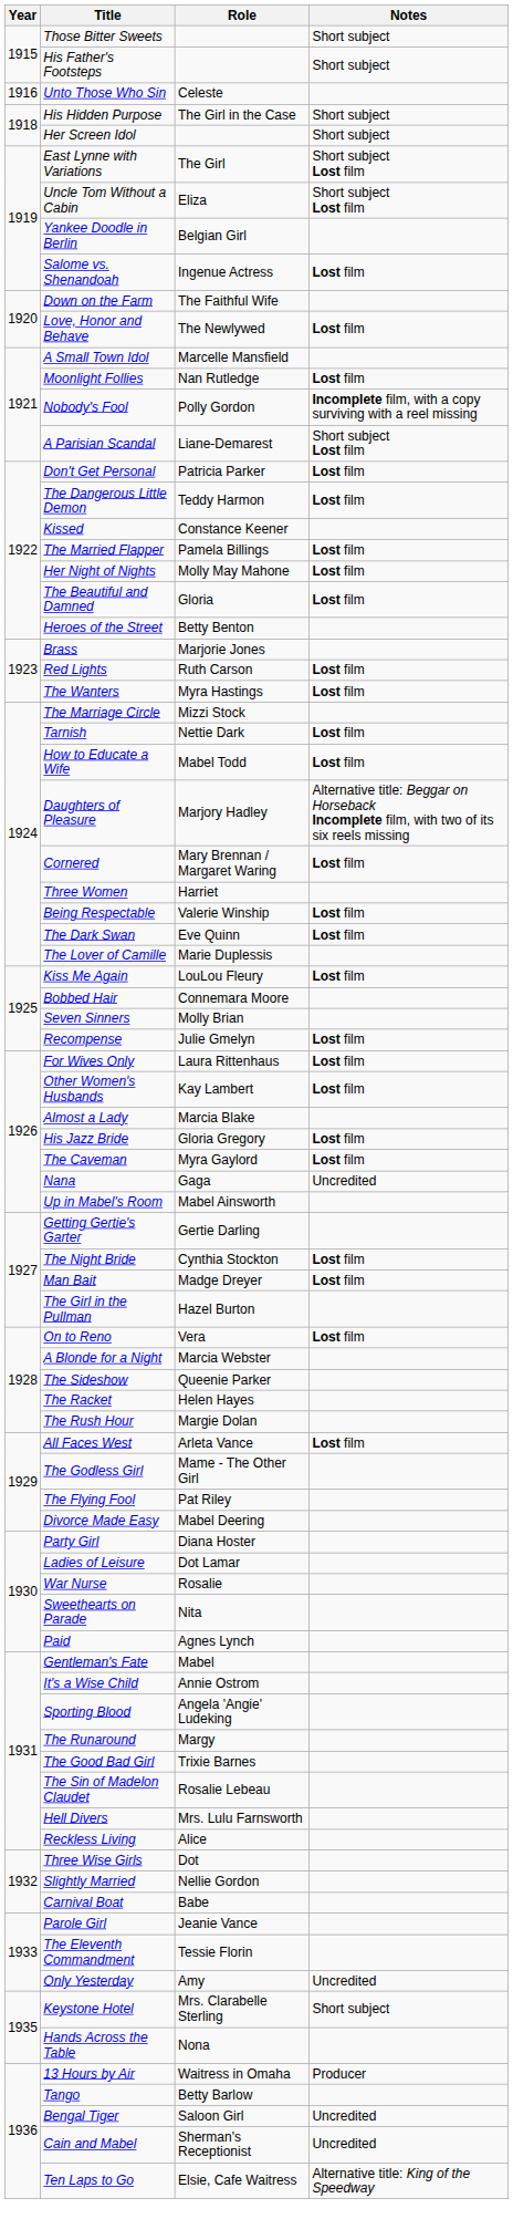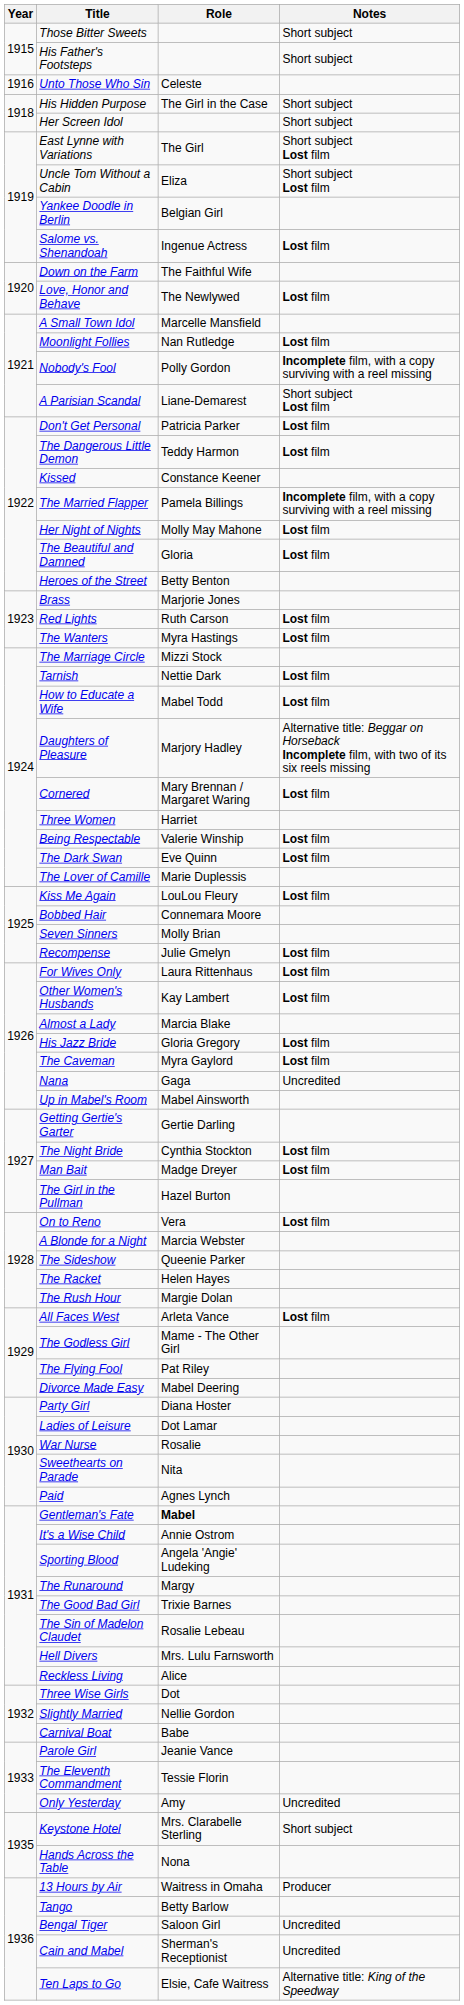 <table class="wikitable sortable">
 <tr>
 <th class="unsortable">Year</th>
 <th>Title</th>
 <th>Role</th>
 <th class="unsortable">Notes</th>
 </tr>
 <tr>
 <td rowspan=2>1915</td>
 <td><em>Those Bitter Sweets</em></td>
 <td></td>
 <td>Short subject</td>
 </tr>
 <tr>
 <td><em>His Father's Footsteps</em></td>
 <td></td>
 <td>Short subject</td>
 </tr>
 <tr>
 <td>1916</td>
 <td><em><a href='#'>Unto Those Who Sin</a></em></td>
 <td>Celeste</td>
 <td></td>
 </tr>
 <tr>
 <td rowspan=2>1918</td>
 <td><em>His Hidden Purpose</em></td>
 <td>The Girl in the Case</td>
 <td>Short subject</td>
 </tr>
 <tr>
 <td><em>Her Screen Idol</em></td>
 <td></td>
 <td>Short subject</td>
 </tr>
 <tr>
 <td rowspan=4>1919</td>
 <td><em>East Lynne with Variations</em></td>
 <td>The Girl</td>
 <td>Short subject <br> <strong>Lost</strong> film</td>
 </tr>
 <tr>
 <td><em>Uncle Tom Without a Cabin</em></td>
 <td>Eliza</td>
 <td>Short subject <br> <strong>Lost</strong> film</td>
 </tr>
 <tr>
 <td><em><a href='#'>Yankee Doodle in Berlin</a></em></td>
 <td>Belgian Girl</td>
 <td></td>
 </tr>
 <tr>
 <td><em><a href='#'>Salome vs. Shenandoah</a></em></td>
 <td>Ingenue Actress</td>
 <td><strong>Lost</strong> film</td>
 </tr>
 <tr>
 <td rowspan=2>1920</td>
 <td><em><a href='#'>Down on the Farm</a></em></td>
 <td>The Faithful Wife</td>
 <td></td>
 </tr>
 <tr>
 <td><em><a href='#'>Love, Honor and Behave</a></em></td>
 <td>The Newlywed</td>
 <td><strong>Lost</strong> film</td>
 </tr>
 <tr>
 <td rowspan=4>1921</td>
 <td data-sort-value="Small Town Idol, A"><em><a href='#'>A Small Town Idol</a></em></td>
 <td>Marcelle Mansfield</td>
 <td></td>
 </tr>
 <tr>
 <td><em><a href='#'>Moonlight Follies</a></em></td>
 <td>Nan Rutledge</td>
 <td><strong>Lost</strong> film</td>
 </tr>
 <tr>
 <td><em><a href='#'>Nobody's Fool</a></em></td>
 <td>Polly Gordon</td>
 <td><strong>Incomplete</strong> film, with a copy surviving with a reel missing</td>
 </tr>
 <tr>
 <td data-sort-value="Parisian Scandal, A"><em><a href='#'>A Parisian Scandal</a></em></td>
 <td>Liane-Demarest</td>
 <td>Short subject <br> <strong>Lost</strong> film</td>
 </tr>
 <tr>
 <td rowspan=7>1922</td>
 <td><em><a href='#'>Don't Get Personal</a></em></td>
 <td>Patricia Parker</td>
 <td><strong>Lost</strong> film</td>
 </tr>
 <tr>
 <td data-sort-value="Dangerous Little Demon, The"><em><a href='#'>The Dangerous Little Demon</a></em></td>
 <td>Teddy Harmon</td>
 <td><strong>Lost</strong> film</td>
 </tr>
 <tr>
 <td><em><a href='#'>Kissed</a></em></td>
 <td>Constance Keener</td>
 <td></td>
 </tr>
 <tr>
 <td data-sort-value="Married Flapper, The"><em><a href='#'>The Married Flapper</a></em></td>
 <td>Pamela Billings</td>
-<td><strong>Lost</strong> film</td>
+<td><strong>Incomplete</strong> film, with a copy surviving with a reel missing</td>
 </tr>
 <tr>
 <td><em><a href='#'>Her Night of Nights</a></em></td>
 <td>Molly May Mahone</td>
 <td><strong>Lost</strong> film</td>
 </tr>
 <tr>
 <td data-sort-value="Beautiful and Damned, The"><em><a href='#'>The Beautiful and Damned</a></em></td>
 <td>Gloria</td>
 <td><strong>Lost</strong> film</td>
 </tr>
 <tr>
 <td><em><a href='#'>Heroes of the Street</a></em></td>
 <td>Betty Benton</td>
 <td></td>
 </tr>
 <tr>
 <td rowspan=3>1923</td>
 <td><em><a href='#'>Brass</a></em></td>
 <td>Marjorie Jones</td>
 <td></td>
 </tr>
 <tr>
 <td><em><a href='#'>Red Lights</a></em></td>
 <td>Ruth Carson</td>
 <td><strong>Lost</strong> film</td>
 </tr>
 <tr>
 <td data-sort-value="Wanters, The"><em><a href='#'>The Wanters</a></em></td>
 <td>Myra Hastings</td>
 <td><strong>Lost</strong> film</td>
 </tr>
 <tr>
 <td rowspan=9>1924</td>
 <td data-sort-value="Marriage Circle, The"><em><a href='#'>The Marriage Circle</a></em></td>
 <td>Mizzi Stock</td>
 <td></td>
 </tr>
 <tr>
 <td><em><a href='#'>Tarnish</a></em></td>
 <td>Nettie Dark</td>
 <td><strong>Lost</strong> film</td>
 </tr>
 <tr>
 <td><em><a href='#'>How to Educate a Wife</a></em></td>
 <td>Mabel Todd</td>
 <td><strong>Lost</strong> film</td>
 </tr>
 <tr>
 <td><em><a href='#'>Daughters of Pleasure</a></em></td>
 <td>Marjory Hadley</td>
 <td>Alternative title: <em>Beggar on Horseback</em><br><strong>Incomplete</strong> film, with two of its six reels missing</td>
 </tr>
 <tr>
 <td><em><a href='#'>Cornered</a></em></td>
 <td>Mary Brennan / Margaret Waring</td>
 <td><strong>Lost</strong> film</td>
 </tr>
 <tr>
 <td><em><a href='#'>Three Women</a></em></td>
 <td>Harriet</td>
 <td></td>
 </tr>
 <tr>
 <td><em><a href='#'>Being Respectable</a></em></td>
 <td>Valerie Winship</td>
 <td><strong>Lost</strong> film</td>
 </tr>
 <tr>
 <td data-sort-value="Dark Swan, The"><em><a href='#'>The Dark Swan</a></em></td>
 <td>Eve Quinn</td>
 <td><strong>Lost</strong> film</td>
 </tr>
 <tr>
 <td data-sort-value="Lover of Camille, The"><em><a href='#'>The Lover of Camille</a></em></td>
 <td>Marie Duplessis</td>
 <td></td>
 </tr>
 <tr>
 <td rowspan=4>1925</td>
 <td><em><a href='#'>Kiss Me Again</a></em></td>
 <td>LouLou Fleury</td>
 <td><strong>Lost</strong> film</td>
 </tr>
 <tr>
 <td><em><a href='#'>Bobbed Hair</a></em></td>
 <td>Connemara Moore</td>
 <td></td>
 </tr>
 <tr>
 <td><em><a href='#'>Seven Sinners</a></em></td>
 <td>Molly Brian</td>
 <td></td>
 </tr>
 <tr>
 <td><em><a href='#'>Recompense</a></em></td>
 <td>Julie Gmelyn</td>
 <td><strong>Lost</strong> film</td>
 </tr>
 <tr>
 <td rowspan=7>1926</td>
 <td><em><a href='#'>For Wives Only</a></em></td>
 <td>Laura Rittenhaus</td>
 <td><strong>Lost</strong> film</td>
 </tr>
 <tr>
 <td><em><a href='#'>Other Women's Husbands</a></em></td>
 <td>Kay Lambert</td>
 <td><strong>Lost</strong> film</td>
 </tr>
 <tr>
 <td><em><a href='#'>Almost a Lady </a></em></td>
 <td>Marcia Blake</td>
 <td></td>
 </tr>
 <tr>
 <td><em><a href='#'>His Jazz Bride</a></em></td>
 <td>Gloria Gregory</td>
 <td><strong>Lost</strong> film</td>
 </tr>
 <tr>
 <td data-sort-value="Caveman, The"><em><a href='#'>The Caveman</a></em></td>
 <td>Myra Gaylord</td>
 <td><strong>Lost</strong> film</td>
 </tr>
 <tr>
 <td><em><a href='#'>Nana</a></em></td>
 <td>Gaga</td>
 <td>Uncredited</td>
 </tr>
 <tr>
 <td><em><a href='#'>Up in Mabel's Room</a></em></td>
 <td>Mabel Ainsworth</td>
 <td></td>
 </tr>
 <tr>
 <td rowspan=4>1927</td>
 <td><em><a href='#'>Getting Gertie's Garter</a></em></td>
 <td>Gertie Darling</td>
 <td></td>
 </tr>
 <tr>
 <td data-sort-value="Night Bride, The"><em><a href='#'>The Night Bride</a></em></td>
 <td>Cynthia Stockton</td>
 <td><strong>Lost</strong> film</td>
 </tr>
 <tr>
 <td><em><a href='#'>Man Bait</a></em></td>
 <td>Madge Dreyer</td>
 <td><strong>Lost</strong> film</td>
 </tr>
 <tr>
 <td data-sort-value="Girl in the Pullman, The"><em><a href='#'>The Girl in the Pullman</a></em></td>
 <td>Hazel Burton</td>
 <td></td>
 </tr>
 <tr>
 <td rowspan=5>1928</td>
 <td><em><a href='#'>On to Reno</a></em></td>
 <td>Vera</td>
 <td><strong>Lost</strong> film</td>
 </tr>
 <tr>
 <td data-sort-value="Blonde for a Night, A"><em><a href='#'>A Blonde for a Night</a></em></td>
 <td>Marcia Webster</td>
 <td></td>
 </tr>
 <tr>
 <td data-sort-value="Sideshow, The"><em><a href='#'>The Sideshow</a></em></td>
 <td>Queenie Parker</td>
 <td></td>
 </tr>
 <tr>
 <td data-sort-value="Racket, The"><em><a href='#'>The Racket</a></em></td>
 <td>Helen Hayes</td>
 <td></td>
 </tr>
 <tr>
 <td data-sort-value="Rush Hour, The"><em><a href='#'>The Rush Hour</a></em></td>
 <td>Margie Dolan</td>
 <td></td>
 </tr>
 <tr>
 <td rowspan=4>1929</td>
 <td><em><a href='#'>All Faces West</a></em></td>
 <td>Arleta Vance</td>
 <td><strong>Lost</strong> film</td>
 </tr>
 <tr>
 <td data-sort-value="Godless Girl, The"><em><a href='#'>The Godless Girl</a></em></td>
 <td>Mame - The Other Girl</td>
 <td></td>
 </tr>
 <tr>
 <td data-sort-value="Flying Fool, The"><em><a href='#'>The Flying Fool</a></em></td>
 <td>Pat Riley</td>
 <td></td>
 </tr>
 <tr>
 <td><em><a href='#'>Divorce Made Easy</a></em></td>
 <td>Mabel Deering</td>
 <td></td>
 </tr>
 <tr>
 <td rowspan=5>1930</td>
 <td><em><a href='#'>Party Girl</a></em></td>
 <td>Diana Hoster</td>
 <td></td>
 </tr>
 <tr>
 <td><em><a href='#'>Ladies of Leisure</a></em></td>
 <td>Dot Lamar</td>
 <td></td>
 </tr>
 <tr>
 <td><em><a href='#'>War Nurse</a></em></td>
 <td>Rosalie</td>
 <td></td>
 </tr>
 <tr>
 <td><em><a href='#'>Sweethearts on Parade</a></em></td>
 <td>Nita</td>
 <td></td>
 </tr>
 <tr>
 <td><em><a href='#'>Paid</a></em></td>
 <td>Agnes Lynch</td>
 <td></td>
 </tr>
 <tr>
 <td rowspan=8>1931</td>
 <td><em><a href='#'>Gentleman's Fate</a></em></td>
-<td>Mabel</td>
+<td><strong>Mabel</strong></td>
 <td></td>
 </tr>
 <tr>
 <td><em><a href='#'>It's a Wise Child</a></em></td>
 <td>Annie Ostrom</td>
 <td></td>
 </tr>
 <tr>
 <td><em><a href='#'>Sporting Blood</a></em></td>
 <td>Angela 'Angie' Ludeking</td>
 <td></td>
 </tr>
 <tr>
 <td data-sort-value="Runaround, The"><em><a href='#'>The Runaround</a></em></td>
 <td>Margy</td>
 <td></td>
 </tr>
 <tr>
 <td data-sort-value="Good Bad Girl, The"><em><a href='#'>The Good Bad Girl</a></em></td>
 <td>Trixie Barnes</td>
 <td></td>
 </tr>
 <tr>
 <td data-sort-value="Sin of Madelon Claudet, The"><em><a href='#'>The Sin of Madelon Claudet</a></em></td>
 <td>Rosalie Lebeau</td>
 <td></td>
 </tr>
 <tr>
 <td><em><a href='#'>Hell Divers</a></em></td>
 <td>Mrs. Lulu Farnsworth</td>
 <td></td>
 </tr>
 <tr>
 <td><em><a href='#'>Reckless Living</a></em></td>
 <td>Alice</td>
 <td></td>
 </tr>
 <tr>
 <td rowspan=3>1932</td>
 <td><em><a href='#'>Three Wise Girls</a></em></td>
 <td>Dot</td>
 <td></td>
 </tr>
 <tr>
 <td><em><a href='#'>Slightly Married</a></em></td>
 <td>Nellie Gordon</td>
 <td></td>
 </tr>
 <tr>
 <td><em><a href='#'>Carnival Boat</a></em></td>
 <td>Babe</td>
 <td></td>
 </tr>
 <tr>
 <td rowspan=3>1933</td>
 <td><em><a href='#'>Parole Girl</a></em></td>
 <td>Jeanie Vance</td>
 <td></td>
 </tr>
 <tr>
 <td data-sort-value="Eleventh Commandmen, The"><em><a href='#'>The Eleventh Commandment</a></em></td>
 <td>Tessie Florin</td>
 <td></td>
 </tr>
 <tr>
 <td><em><a href='#'>Only Yesterday</a></em></td>
 <td>Amy</td>
 <td>Uncredited</td>
 </tr>
 <tr>
 <td rowspan=2>1935</td>
 <td><em><a href='#'>Keystone Hotel</a></em></td>
 <td>Mrs. Clarabelle Sterling</td>
 <td>Short subject</td>
 </tr>
 <tr>
 <td><em><a href='#'>Hands Across the Table</a></em></td>
 <td>Nona</td>
 <td></td>
 </tr>
 <tr>
 <td rowspan=5>1936</td>
 <td><em><a href='#'>13 Hours by Air</a></em></td>
 <td>Waitress in Omaha</td>
 <td>Producer</td>
 </tr>
 <tr>
 <td><em><a href='#'>Tango</a></em></td>
 <td>Betty Barlow</td>
 <td></td>
 </tr>
 <tr>
 <td><em><a href='#'>Bengal Tiger</a></em></td>
 <td>Saloon Girl</td>
 <td>Uncredited</td>
 </tr>
 <tr>
 <td><em><a href='#'>Cain and Mabel</a></em></td>
 <td>Sherman's Receptionist</td>
 <td>Uncredited</td>
 </tr>
 <tr>
 <td><em><a href='#'>Ten Laps to Go</a></em></td>
 <td>Elsie, Cafe Waitress</td>
 <td>Alternative title: <em>King of the Speedway</em></td>
 </tr>
 </table>
